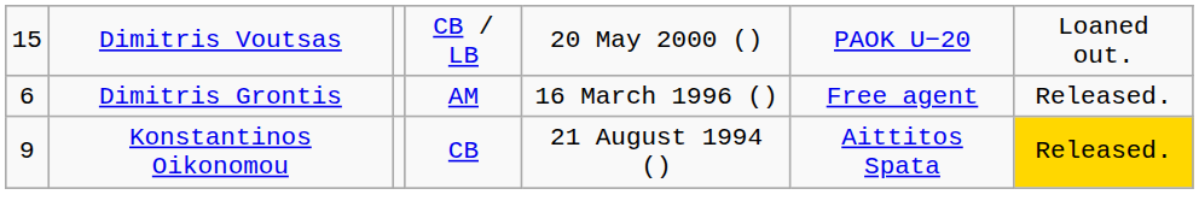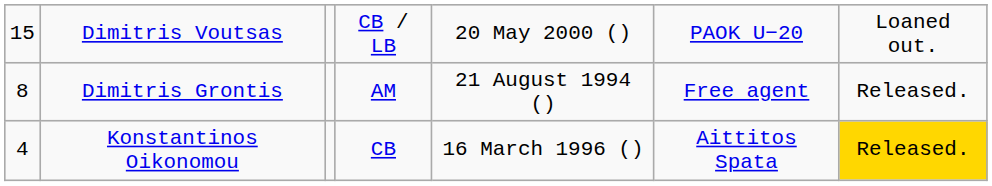 <table class="wikitable" style="text-align:center;">
 <tr>
 <td>15</td>
 <td><a href='#'>Dimitris Voutsas</a></td>
 <td></td>
 <td><a href='#'>CB</a> / <a href='#'>LB</a></td>
 <td>20 May 2000 ()</td>
 <td> <a href='#'>PAOK U−20</a></td>
 <td>Loaned out.</td>
 </tr>
 <tr>
-<td>6</td>
+<td>8</td>
 <td><a href='#'>Dimitris Grontis</a></td>
 <td></td>
 <td><a href='#'>AM</a></td>
-<td>16 March 1996 ()</td>
+<td>21 August 1994 ()</td>
 <td><a href='#'>Free agent</a></td>
 <td>Released.</td>
 </tr>
 <tr>
-<td>9</td>
+<td>4</td>
 <td><a href='#'>Konstantinos Oikonomou</a></td>
 <td> </td>
 <td><a href='#'>CB</a></td>
-<td>21 August 1994 ()</td>
+<td>16 March 1996 ()</td>
 <td> <a href='#'>Aittitos Spata</a></td>
 <td style="background: gold;">Released.</td>
 </tr>
 </table>
